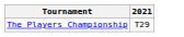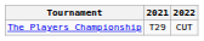 <table class="wikitable" style="font-size:95%;text-align:center;">
 <tr>
 <th>Tournament</th>
 <th>2021</th>
+<th>2022</th>
 </tr>
 <tr>
 <td align=left><a href='#'>The Players Championship</a></td>
 <td>T29</td>
+<td>CUT</td>
 </tr>
 </table>
